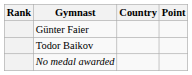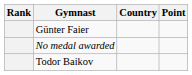 <table class="wikitable sortable">
 <tr>
 <th>Rank</th>
 <th>Gymnast</th>
 <th>Country</th>
 <th>Point</th>
 </tr>
 <tr>
 <th></th>
 <td>Günter Faier</td>
 <td></td>
 <td></td>
 </tr>
 <tr>
 <th></th>
-<td>Todor Baikov</td>
+<td><em>No medal awarded</em></td>
 <td></td>
 <td></td>
 </tr>
 <tr>
 <th></th>
-<td><em>No medal awarded</em></td>
+<td>Todor Baikov</td>
 <td></td>
 <td></td>
 </tr>
 </table>
